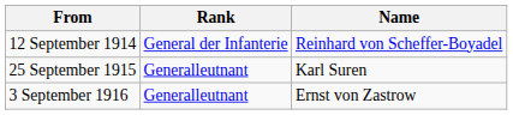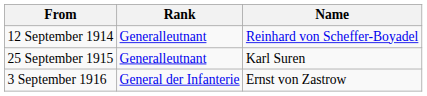 <table class="wikitable">
 <tr>
 <th>From</th>
 <th>Rank</th>
 <th>Name</th>
 </tr>
 <tr>
 <td>12 September 1914</td>
-<td><a href='#'>General der Infanterie</a></td>
+<td><a href='#'>Generalleutnant</a></td>
 <td><a href='#'>Reinhard von Scheffer-Boyadel</a></td>
 </tr>
 <tr>
 <td>25 September 1915</td>
 <td><a href='#'>Generalleutnant</a></td>
 <td>Karl Suren</td>
 </tr>
 <tr>
 <td>3 September 1916</td>
-<td><a href='#'>Generalleutnant</a></td>
+<td><a href='#'>General der Infanterie</a></td>
 <td>Ernst von Zastrow</td>
 </tr>
 </table>
